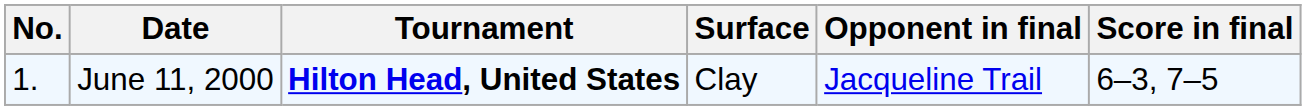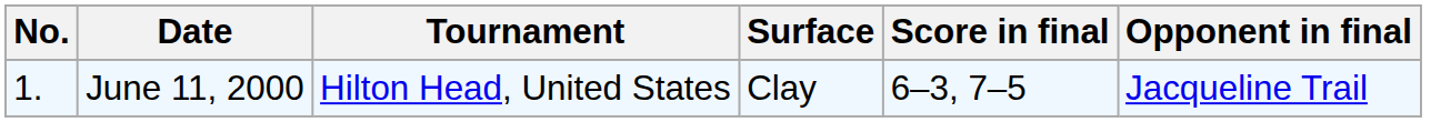 <table class="wikitable">
 <tr>
 <th>No.</th>
 <th>Date</th>
 <th>Tournament</th>
 <th>Surface</th>
+<th>Score in final</th>
 <th>Opponent in final</th>
-<th>Score in final</th>
 </tr>
 <tr bgcolor="#f0f8ff">
 <td>1.</td>
 <td>June 11, 2000</td>
-<td><strong><a href='#'>Hilton Head</a>, United States</strong></td>
+<td><a href='#'>Hilton Head</a>, United States</td>
 <td>Clay</td>
+<td>6–3, 7–5</td>
 <td> <a href='#'>Jacqueline Trail</a></td>
-<td>6–3, 7–5</td>
 </tr>
 </table>
